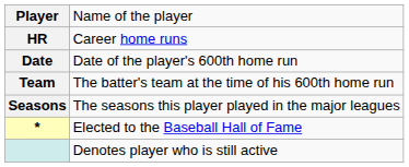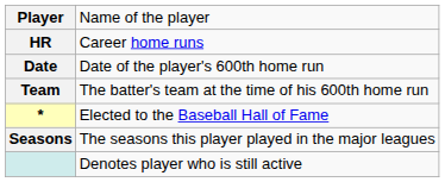 <table class="wikitable">
 <tr>
 <th scope="row">Player</th>
 <td>Name of the player</td>
 </tr>
 <tr>
 <th scope="row">HR</th>
 <td>Career <a href='#'>home runs</a></td>
 </tr>
 <tr>
 <th scope="row">Date</th>
 <td>Date of the player's 600th home run</td>
 </tr>
 <tr>
 <th scope="row">Team</th>
 <td>The batter's team at the time of his 600th home run</td>
 </tr>
 <tr>
+<th scope="row" style="background:#ffb;">*</th>
+<td>Elected to the <a href='#'>Baseball Hall of Fame</a></td>
+</tr>
+<tr>
 <th scope="row">Seasons</th>
 <td>The seasons this player played in the major leagues</td>
-</tr>
-<tr>
-<th scope="row" style="background:#ffb;">*</th>
-<td>Elected to the <a href='#'>Baseball Hall of Fame</a></td>
 </tr>
 <tr>
 <th scope="row" style="background:#cfecec;"></th>
 <td>Denotes player who is still active</td>
 </tr>
 </table>
